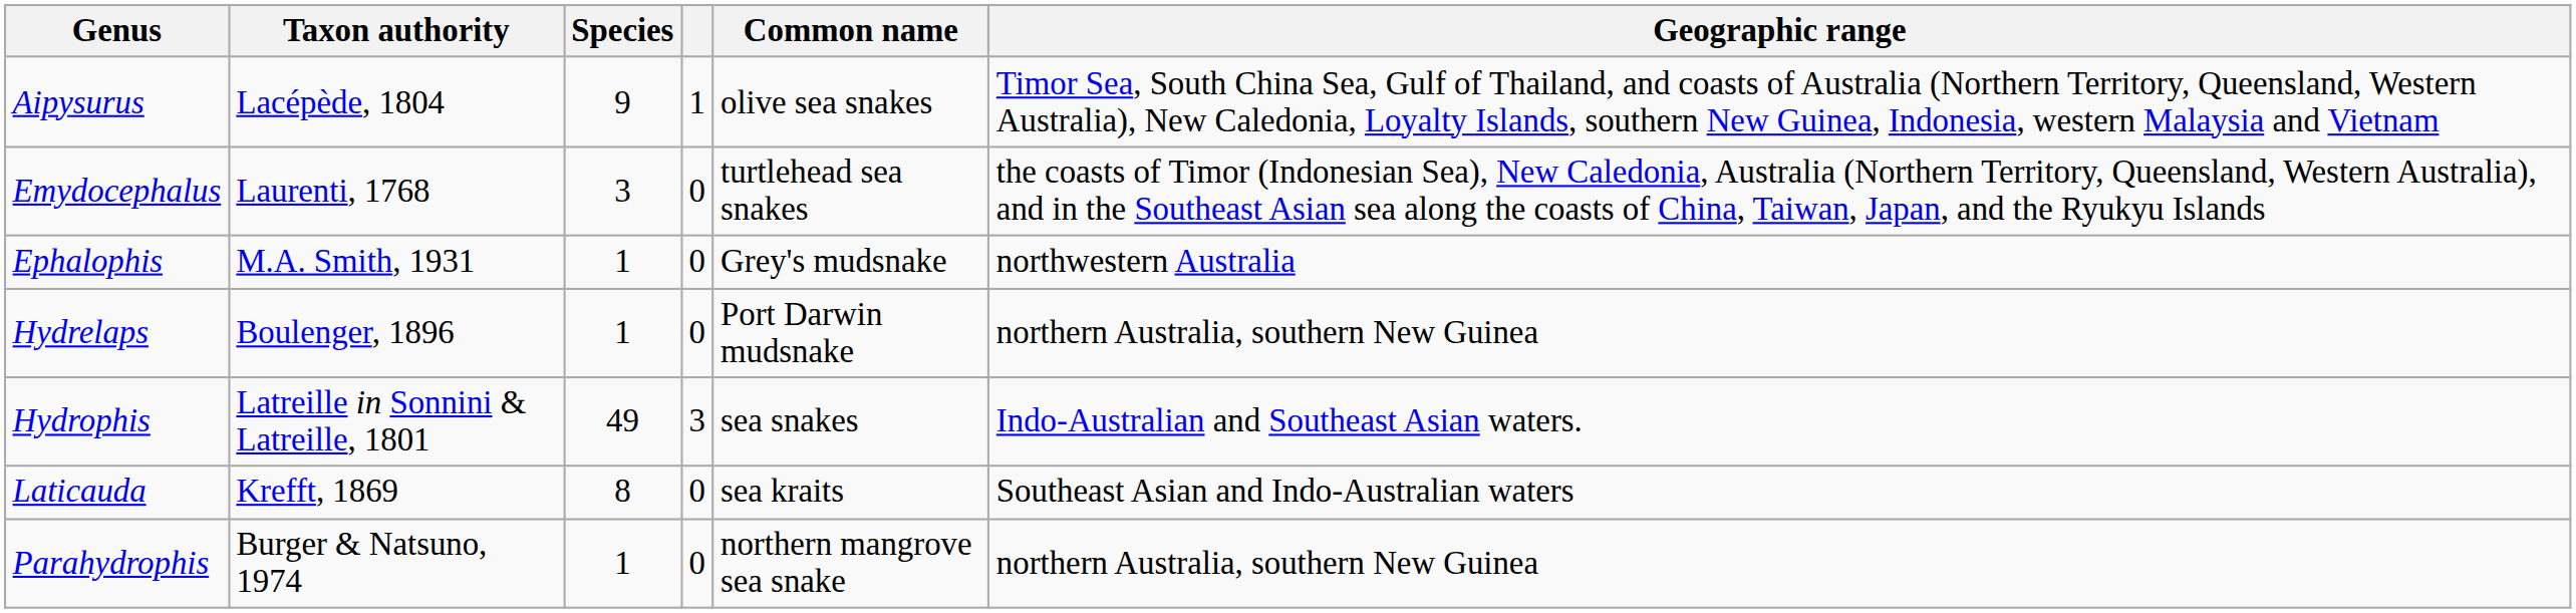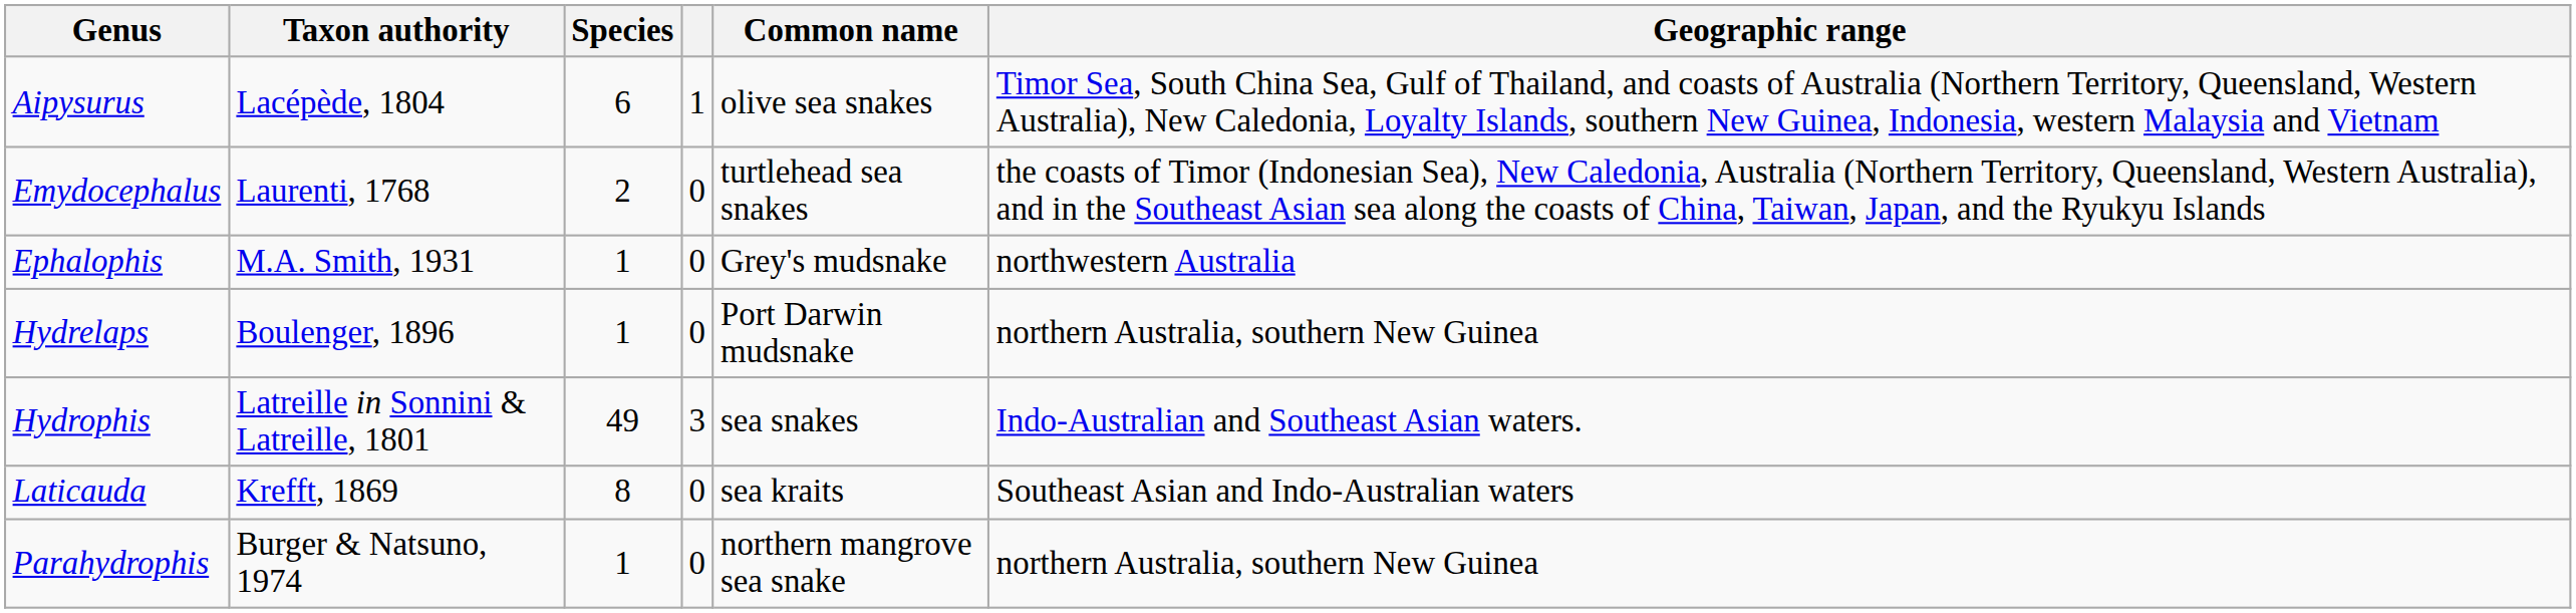 <table class="wikitable">
 <tr>
 <th>Genus</th>
 <th>Taxon authority</th>
 <th>Species</th>
 <th></th>
 <th>Common name</th>
 <th>Geographic range</th>
 </tr>
 <tr>
 <td><em><a href='#'>Aipysurus</a></em></td>
 <td><a href='#'>Lacépède</a>, 1804</td>
-<td align="center">9</td>
+<td align="center">6</td>
 <td align="center">1</td>
 <td>olive sea snakes</td>
 <td><a href='#'>Timor Sea</a>, South China Sea, Gulf of Thailand, and coasts of Australia (Northern Territory, Queensland, Western Australia), New Caledonia, <a href='#'>Loyalty Islands</a>, southern <a href='#'>New Guinea</a>, <a href='#'>Indonesia</a>, western <a href='#'>Malaysia</a> and <a href='#'>Vietnam</a></td>
 </tr>
 <tr>
 <td><em><a href='#'>Emydocephalus</a></em></td>
 <td><a href='#'>Laurenti</a>, 1768</td>
-<td align="center">3</td>
+<td align="center">2</td>
 <td align="center">0</td>
 <td>turtlehead sea snakes</td>
 <td>the coasts of Timor (Indonesian Sea), <a href='#'>New Caledonia</a>, Australia (Northern Territory, Queensland, Western Australia), and in the <a href='#'>Southeast Asian</a> sea along the coasts of <a href='#'>China</a>, <a href='#'>Taiwan</a>, <a href='#'>Japan</a>, and the Ryukyu Islands</td>
 </tr>
 <tr>
 <td><em><a href='#'>Ephalophis</a></em></td>
 <td><a href='#'>M.A. Smith</a>, 1931</td>
 <td align="center">1</td>
 <td align="center">0</td>
 <td>Grey's mudsnake</td>
 <td>northwestern <a href='#'>Australia</a></td>
 </tr>
 <tr>
 <td><em><a href='#'>Hydrelaps</a></em></td>
 <td><a href='#'>Boulenger</a>, 1896</td>
 <td align="center">1</td>
 <td align="center">0</td>
 <td>Port Darwin mudsnake</td>
 <td>northern Australia, southern New Guinea</td>
 </tr>
 <tr>
 <td><em><a href='#'>Hydrophis</a></em></td>
 <td><a href='#'>Latreille</a> <em>in</em> <a href='#'>Sonnini</a> & <a href='#'>Latreille</a>, 1801</td>
 <td align="center">49</td>
 <td align="center">3</td>
 <td>sea snakes</td>
 <td><a href='#'>Indo-Australian</a> and <a href='#'>Southeast Asian</a> waters.</td>
 </tr>
 <tr>
 <td><em><a href='#'>Laticauda</a></em></td>
 <td><a href='#'>Krefft</a>, 1869</td>
 <td align="center">8</td>
 <td align="center">0</td>
 <td>sea kraits</td>
 <td>Southeast Asian and Indo-Australian waters</td>
 </tr>
 <tr>
 <td><em><a href='#'>Parahydrophis</a></em></td>
 <td>Burger & Natsuno, 1974</td>
 <td align="center">1</td>
 <td align="center">0</td>
 <td>northern mangrove sea snake</td>
 <td>northern Australia, southern New Guinea</td>
 </tr>
 </table>
